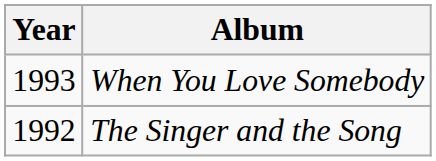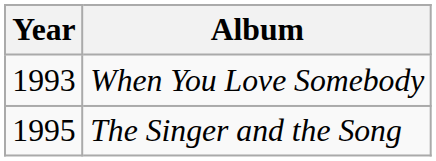 <table class="wikitable">
 <tr>
 <th>Year</th>
 <th>Album</th>
 </tr>
 <tr>
 <td>1993</td>
 <td><em>When You Love Somebody</em></td>
 </tr>
 <tr>
-<td>1992</td>
+<td>1995</td>
 <td><em>The Singer and the Song</em></td>
 </tr>
 </table>
